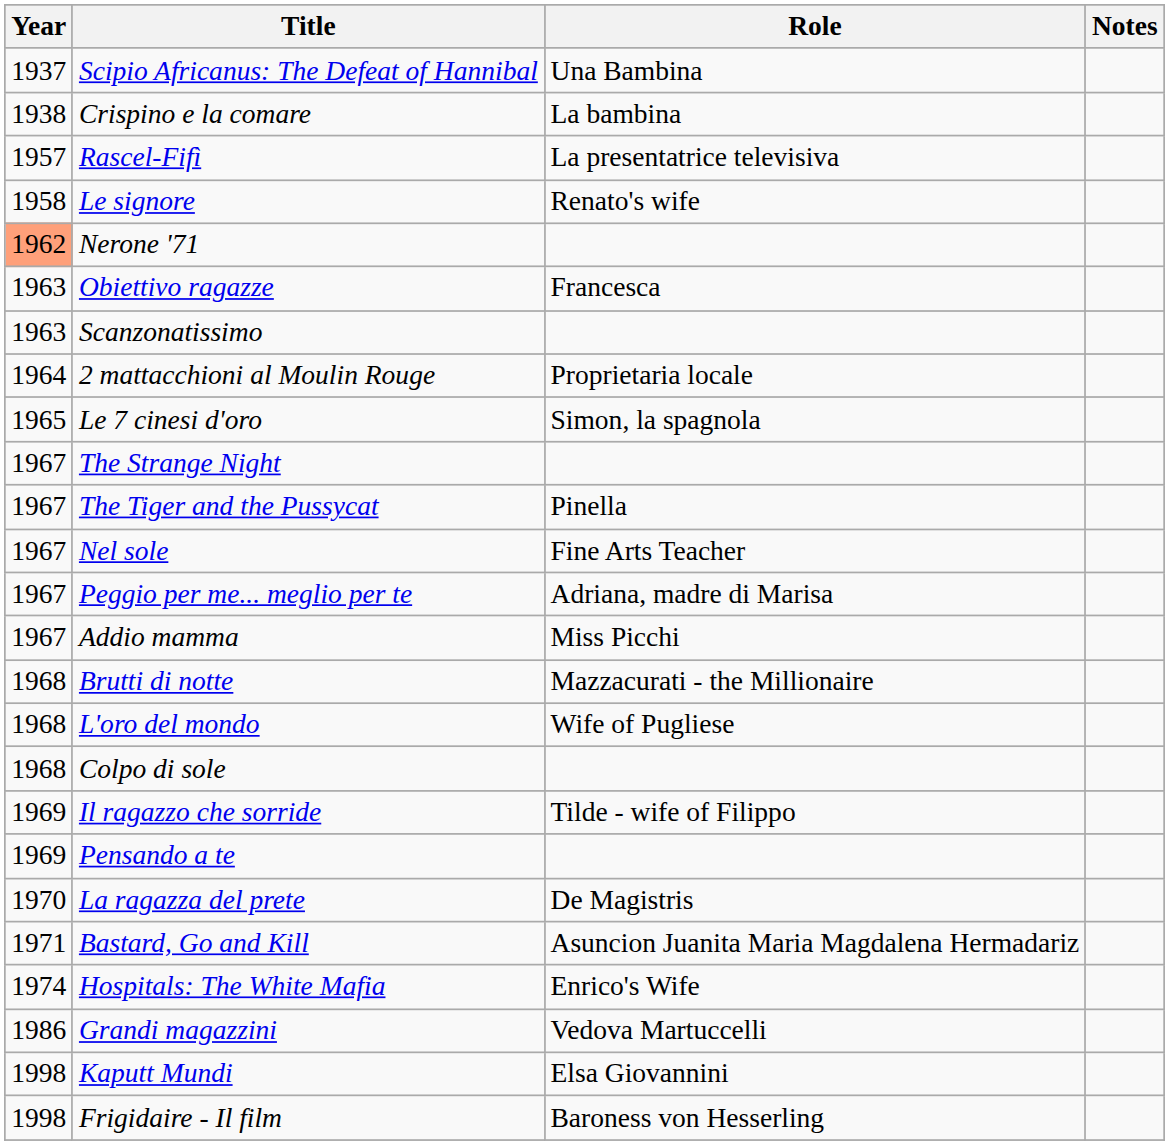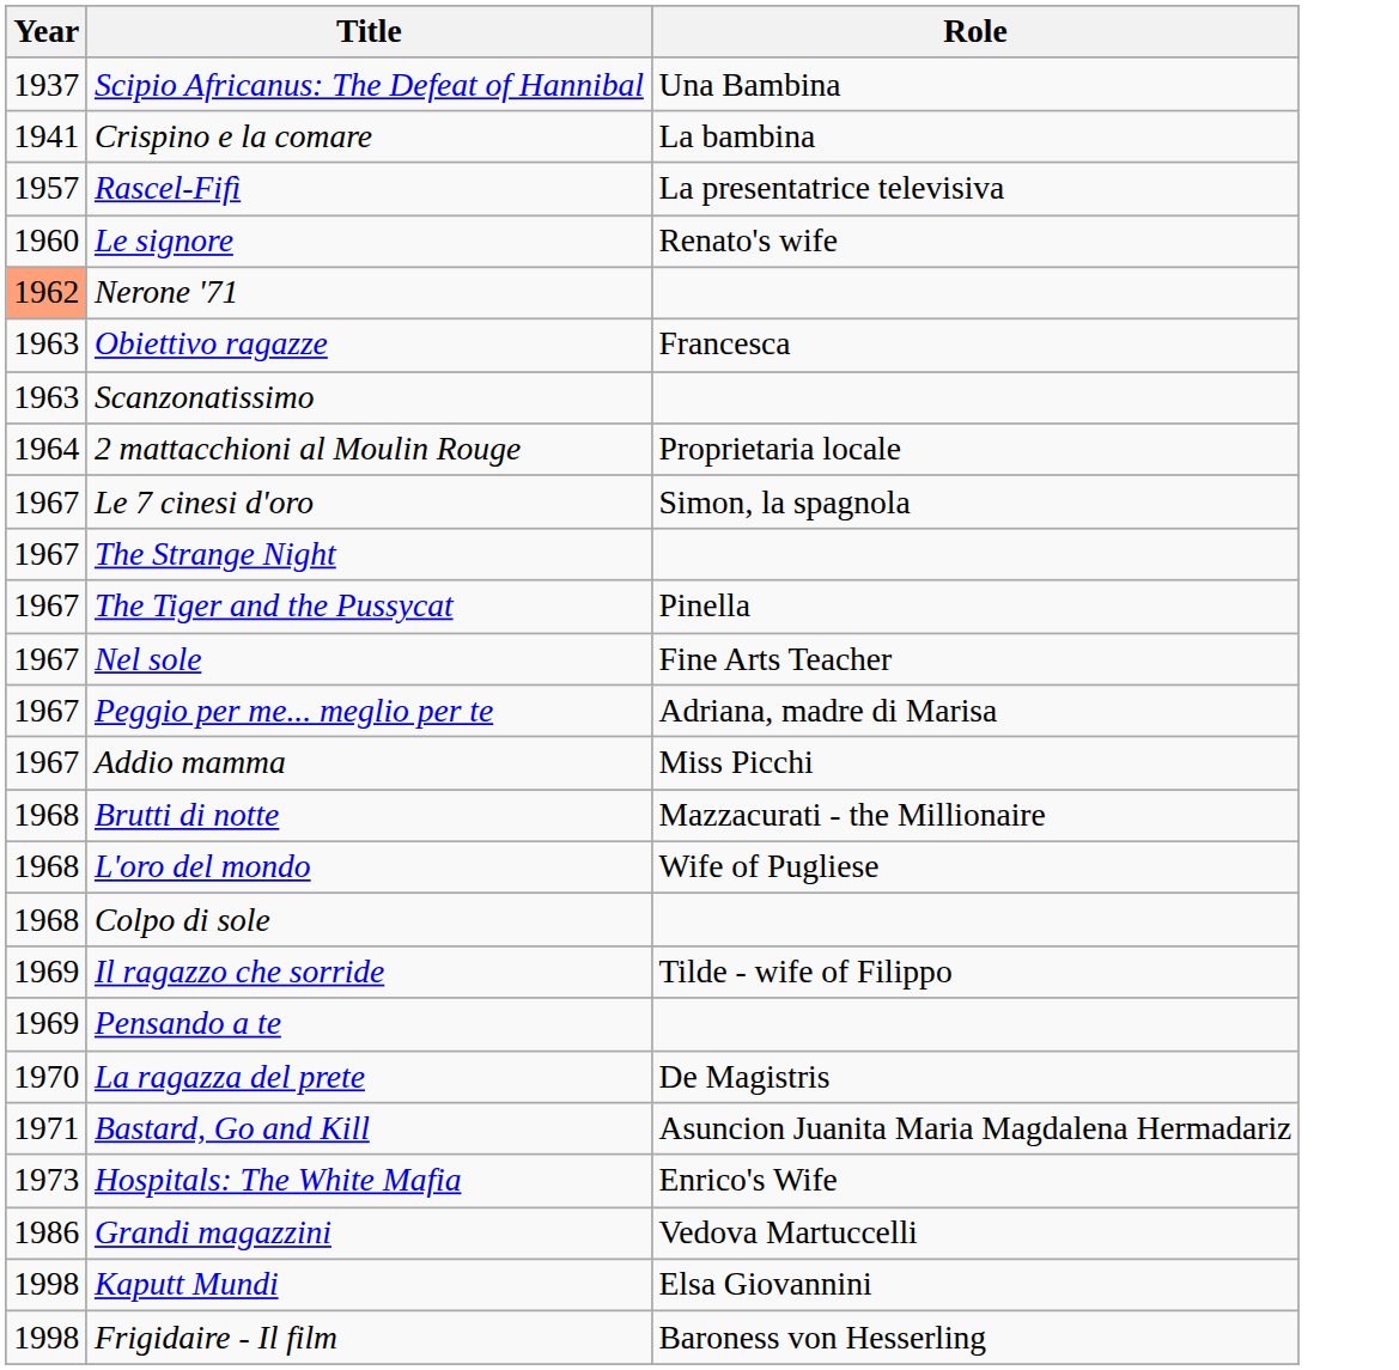 <table class="wikitable">
 <tr>
 <th>Year</th>
 <th>Title</th>
 <th>Role</th>
-<th>Notes</th>
 </tr>
 <tr>
 <td>1937</td>
 <td><em><a href='#'>Scipio Africanus: The Defeat of Hannibal</a></em></td>
 <td>Una Bambina</td>
-<td></td>
 </tr>
 <tr>
-<td>1938</td>
+<td>1941</td>
 <td><em>Crispino e la comare</em></td>
 <td>La bambina</td>
-<td></td>
 </tr>
 <tr>
 <td>1957</td>
 <td><em><a href='#'>Rascel-Fifì</a></em></td>
 <td>La presentatrice televisiva</td>
-<td></td>
 </tr>
 <tr>
-<td>1958</td>
+<td>1960</td>
 <td><em><a href='#'>Le signore</a></em></td>
 <td>Renato's wife</td>
-<td></td>
 </tr>
 <tr>
 <td style="background: lightsalmon;">1962</td>
 <td><em>Nerone '71</em></td>
-<td></td>
 <td></td>
 </tr>
 <tr>
 <td>1963</td>
 <td><em><a href='#'>Obiettivo ragazze</a></em></td>
 <td>Francesca</td>
-<td></td>
 </tr>
 <tr>
 <td>1963</td>
 <td><em>Scanzonatissimo</em></td>
-<td></td>
 <td></td>
 </tr>
 <tr>
 <td>1964</td>
 <td><em>2 mattacchioni al Moulin Rouge</em></td>
 <td>Proprietaria locale</td>
-<td></td>
 </tr>
 <tr>
-<td>1965</td>
+<td>1967</td>
 <td><em>Le 7 cinesi d'oro</em></td>
 <td>Simon, la spagnola</td>
-<td></td>
 </tr>
 <tr>
 <td>1967</td>
 <td><em><a href='#'>The Strange Night</a></em></td>
-<td></td>
 <td></td>
 </tr>
 <tr>
 <td>1967</td>
 <td><em><a href='#'>The Tiger and the Pussycat</a></em></td>
 <td>Pinella</td>
-<td></td>
 </tr>
 <tr>
 <td>1967</td>
 <td><em><a href='#'>Nel sole</a></em></td>
 <td>Fine Arts Teacher</td>
-<td></td>
 </tr>
 <tr>
 <td>1967</td>
 <td><em><a href='#'>Peggio per me... meglio per te</a></em></td>
 <td>Adriana, madre di Marisa</td>
-<td></td>
 </tr>
 <tr>
 <td>1967</td>
 <td><em>Addio mamma</em></td>
 <td>Miss Picchi</td>
-<td></td>
 </tr>
 <tr>
 <td>1968</td>
 <td><em><a href='#'>Brutti di notte</a></em></td>
 <td>Mazzacurati - the Millionaire</td>
-<td></td>
 </tr>
 <tr>
 <td>1968</td>
 <td><em><a href='#'>L'oro del mondo</a></em></td>
 <td>Wife of Pugliese</td>
-<td></td>
 </tr>
 <tr>
 <td>1968</td>
 <td><em>Colpo di sole</em></td>
-<td></td>
 <td></td>
 </tr>
 <tr>
 <td>1969</td>
 <td><em><a href='#'>Il ragazzo che sorride</a></em></td>
 <td>Tilde - wife of Filippo</td>
-<td></td>
 </tr>
 <tr>
 <td>1969</td>
 <td><em><a href='#'>Pensando a te</a></em></td>
-<td></td>
 <td></td>
 </tr>
 <tr>
 <td>1970</td>
 <td><em><a href='#'>La ragazza del prete</a></em></td>
 <td>De Magistris</td>
-<td></td>
 </tr>
 <tr>
 <td>1971</td>
 <td><em><a href='#'>Bastard, Go and Kill</a></em></td>
 <td>Asuncion Juanita Maria Magdalena Hermadariz</td>
-<td></td>
 </tr>
 <tr>
-<td>1974</td>
+<td>1973</td>
 <td><em><a href='#'>Hospitals: The White Mafia</a></em></td>
 <td>Enrico's Wife</td>
-<td></td>
 </tr>
 <tr>
 <td>1986</td>
 <td><em><a href='#'>Grandi magazzini</a></em></td>
 <td>Vedova Martuccelli</td>
-<td></td>
 </tr>
 <tr>
 <td>1998</td>
 <td><em><a href='#'>Kaputt Mundi</a></em></td>
 <td>Elsa Giovannini</td>
-<td></td>
 </tr>
 <tr>
 <td>1998</td>
 <td><em>Frigidaire - Il film</em></td>
 <td>Baroness von Hesserling</td>
-<td></td>
 </tr>
 </table>
